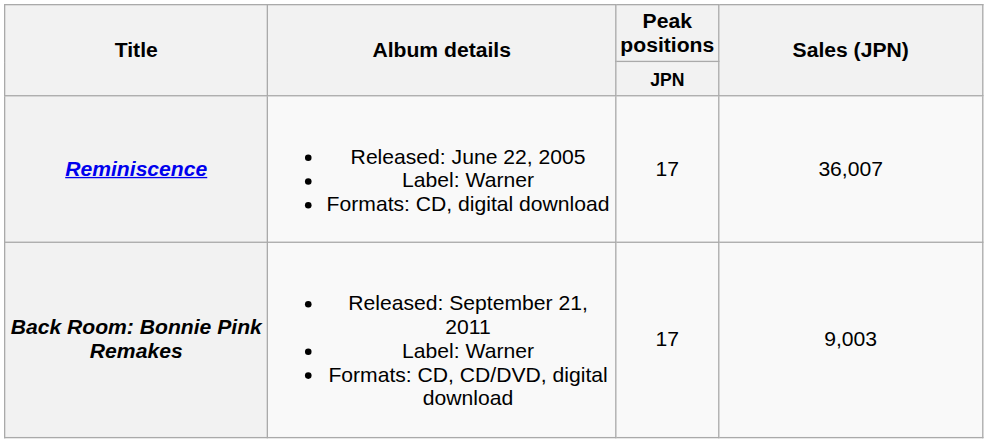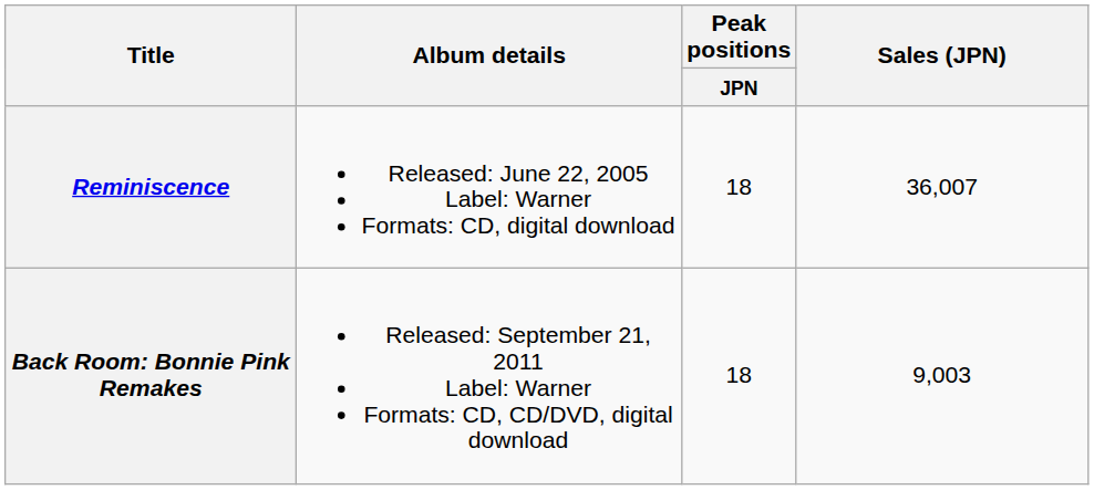 <table class="wikitable plainrowheaders" style="text-align:center;">
 <tr>
 <th style="width:12em;" rowspan="2">Title</th>
 <th style="width:16em;" rowspan="2">Album details</th>
 <th colspan="1">Peak positions</th>
 <th style="width:12em;" rowspan="2">Sales (JPN)</th>
 </tr>
 <tr>
 <th style="width:2.5em;"><small>JPN</small><br></th>
 </tr>
 <tr>
 <th scope="row"><em><a href='#'>Reminiscence</a></em></th>
 <td><br><ul><li>Released: June 22, 2005 </li><li>Label: Warner</li><li>Formats: CD, digital download</li></ul></td>
-<td>17</td>
+<td>18</td>
 <td>36,007</td>
 </tr>
 <tr>
 <th scope="row"><em>Back Room: Bonnie Pink Remakes</em></th>
 <td><br><ul><li>Released: September 21, 2011 </li><li>Label: Warner</li><li>Formats: CD, CD/DVD, digital download</li></ul></td>
-<td>17</td>
+<td>18</td>
 <td>9,003</td>
 </tr>
 </table>
